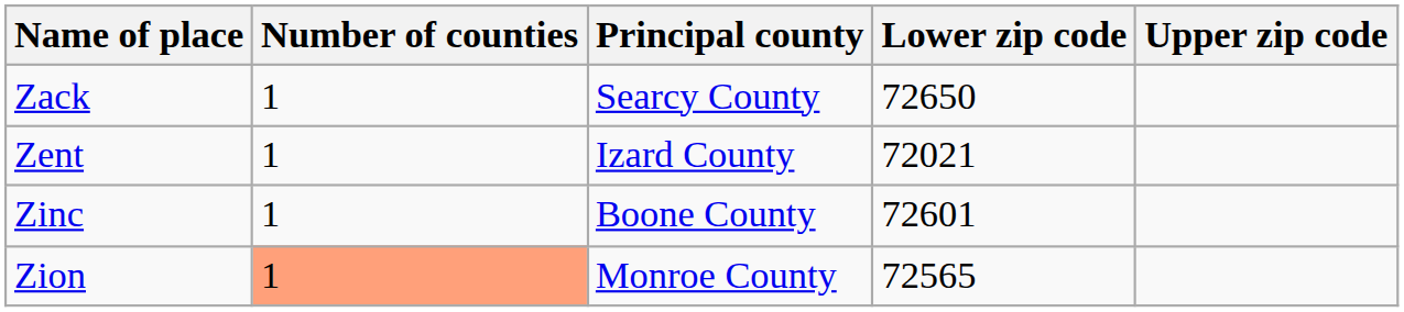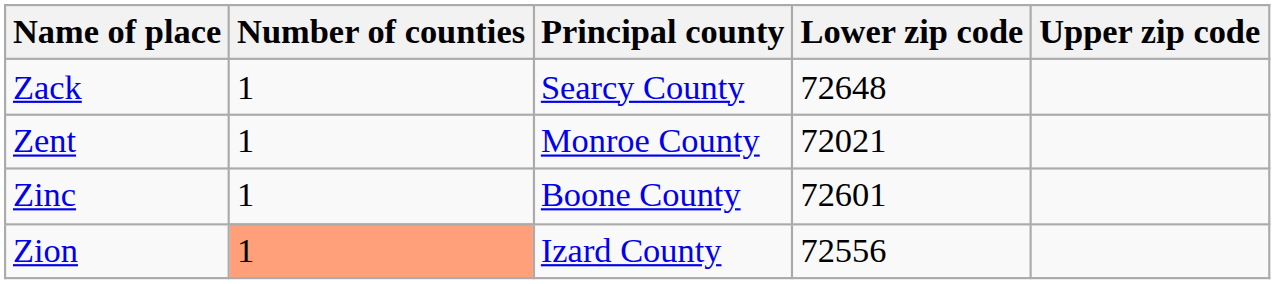 <table class="wikitable">
 <tr>
 <th>Name of place</th>
 <th>Number of counties</th>
 <th>Principal county</th>
 <th>Lower zip code</th>
 <th>Upper zip code</th>
 </tr>
 <tr>
 <td><a href='#'>Zack</a></td>
 <td>1</td>
 <td><a href='#'>Searcy County</a></td>
-<td>72650</td>
+<td>72648</td>
 <td> </td>
 </tr>
 <tr>
 <td><a href='#'>Zent</a></td>
 <td>1</td>
-<td><a href='#'>Izard County</a></td>
+<td><a href='#'>Monroe County</a></td>
 <td>72021</td>
 <td> </td>
 </tr>
 <tr>
 <td><a href='#'>Zinc</a></td>
 <td>1</td>
 <td><a href='#'>Boone County</a></td>
 <td>72601</td>
 <td> </td>
 </tr>
 <tr>
 <td><a href='#'>Zion</a></td>
 <td style="background: lightsalmon;">1</td>
-<td><a href='#'>Monroe County</a></td>
-<td>72565</td>
+<td><a href='#'>Izard County</a></td>
+<td>72556</td>
 <td> </td>
 </tr>
 </table>
